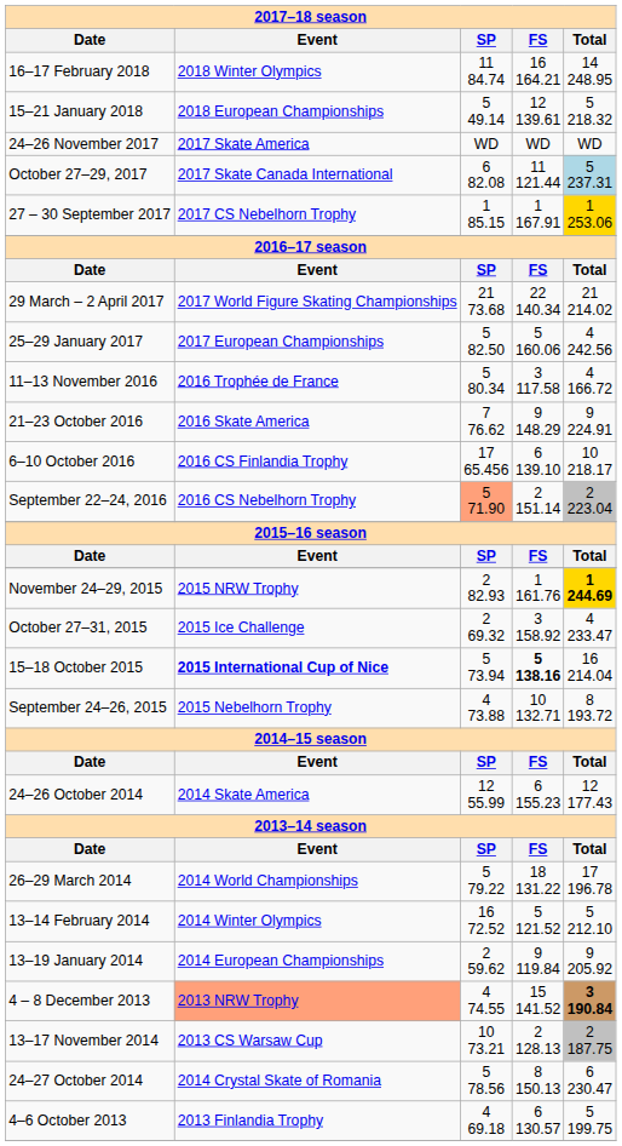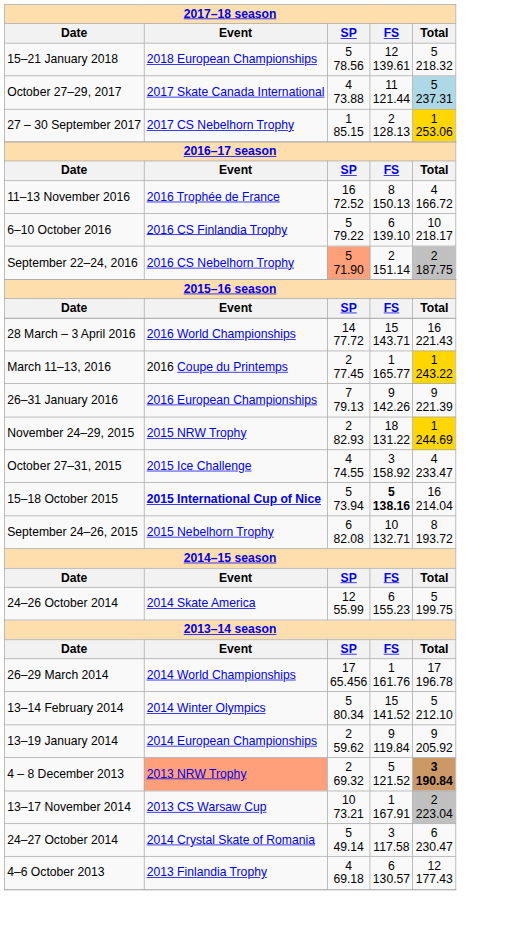 <table class="wikitable">
 <tr>
 <th style="background-color: #ffdead;" colspan=5 align=center><strong><a href='#'>2017–18 season</a></strong></th>
 </tr>
 <tr>
 <th>Date</th>
 <th>Event</th>
 <th><a href='#'>SP</a></th>
 <th><a href='#'>FS</a></th>
 <th>Total</th>
 </tr>
 <tr>
-<td>16–17 February 2018</td>
-<td><a href='#'>2018 Winter Olympics</a></td>
-<td align=center>11 <br> 84.74</td>
-<td align=center>16 <br> 164.21</td>
-<td align=center>14 <br> 248.95</td>
-</tr>
-<tr>
 <td>15–21 January 2018</td>
 <td><a href='#'>2018 European Championships</a></td>
-<td align=center>5 <br> 49.14</td>
+<td align=center>5 <br> 78.56</td>
 <td align=center>12 <br> 139.61</td>
 <td align=center>5 <br> 218.32</td>
 </tr>
 <tr>
-<td>24–26 November 2017</td>
-<td><a href='#'>2017 Skate America</a></td>
-<td align=center>WD</td>
-<td align=center>WD</td>
-<td align=center>WD</td>
-</tr>
-<tr>
 <td>October 27–29, 2017</td>
 <td><a href='#'>2017 Skate Canada International</a></td>
-<td align=center>6 <br> 82.08</td>
+<td align=center>4 <br> 73.88</td>
 <td align=center>11 <br> 121.44</td>
 <td align=center style="background: lightblue;">5 <br> 237.31</td>
 </tr>
 <tr>
 <td>27 – 30 September 2017</td>
 <td><a href='#'>2017 CS Nebelhorn Trophy</a></td>
 <td align=center>1 <br> 85.15</td>
-<td align=center>1 <br> 167.91</td>
+<td align=center>2 <br> 128.13</td>
 <td align=center bgcolor=gold>1 <br> 253.06</td>
 </tr>
 <tr>
 </tr>
 <tr>
 <th style="background-color: #ffdead;" colspan=5 align=center><strong><a href='#'>2016–17 season</a></strong></th>
 </tr>
 <tr>
 <th>Date</th>
 <th>Event</th>
 <th><a href='#'>SP</a></th>
 <th><a href='#'>FS</a></th>
 <th>Total</th>
 </tr>
 <tr>
-<td>29 March – 2 April 2017</td>
-<td><a href='#'>2017 World Figure Skating Championships</a></td>
-<td align="center">21 <br> 73.68</td>
-<td align="center">22 <br> 140.34</td>
-<td align="center">21 <br> 214.02</td>
-</tr>
-<tr>
-<td>25–29 January 2017</td>
-<td><a href='#'>2017 European Championships</a></td>
-<td align="center">5 <br> 82.50</td>
-<td align="center">5 <br> 160.06</td>
-<td align="center">4 <br> 242.56</td>
-</tr>
-<tr>
 <td>11–13 November 2016</td>
 <td><a href='#'>2016 Trophée de France</a></td>
-<td align=center>5 <br> 80.34</td>
-<td align=center>3 <br> 117.58</td>
+<td align=center>16 <br> 72.52</td>
+<td align=center>8 <br> 150.13</td>
 <td align=center>4 <br> 166.72</td>
-</tr>
-<tr>
-<td>21–23 October 2016</td>
-<td><a href='#'>2016 Skate America</a></td>
-<td align=center>7 <br> 76.62</td>
-<td align=center>9 <br> 148.29</td>
-<td align=center>9 <br> 224.91</td>
 </tr>
 <tr>
 <td>6–10 October 2016</td>
 <td><a href='#'>2016 CS Finlandia Trophy</a></td>
-<td align=center>17 <br> 65.456</td>
+<td align=center>5 <br> 79.22</td>
 <td align=center>6 <br> 139.10</td>
 <td align=center>10 <br> 218.17</td>
 </tr>
 <tr>
 <td>September 22–24, 2016</td>
 <td><a href='#'>2016 CS Nebelhorn Trophy</a></td>
 <td align=center style="background: lightsalmon;">5 <br> 71.90</td>
 <td align=center>2 <br> 151.14</td>
-<td align=center bgcolor=silver>2 <br> 223.04</td>
+<td align=center bgcolor=silver>2 <br> 187.75</td>
 </tr>
 <tr>
 </tr>
 <tr>
 <th style="background-color: #ffdead;" colspan=5 align=center><strong><a href='#'>2015–16 season</a></strong></th>
 </tr>
 <tr>
 <th>Date</th>
 <th>Event</th>
 <th><a href='#'>SP</a></th>
 <th><a href='#'>FS</a></th>
 <th>Total</th>
 </tr>
 <tr>
 </tr>
 <tr>
+<td>28 March – 3 April 2016</td>
+<td><a href='#'>2016 World Championships</a></td>
+<td align=center>14 <br> 77.72</td>
+<td align=center>15 <br> 143.71</td>
+<td align=center>16 <br> 221.43</td>
+</tr>
+<tr>
+<td>March 11–13, 2016</td>
+<td>2016 <a href='#'>Coupe du Printemps</a></td>
+<td align=center>2 <br> 77.45</td>
+<td align=center>1 <br> 165.77</td>
+<td align=center bgcolor=gold>1 <br> 243.22</td>
+</tr>
+<tr>
+<td>26–31 January 2016</td>
+<td><a href='#'>2016 European Championships</a></td>
+<td align=center>7 <br> 79.13</td>
+<td align=center>9 <br> 142.26</td>
+<td align=center>9 <br> 221.39</td>
+</tr>
+<tr>
 <td>November 24–29, 2015</td>
 <td><a href='#'>2015 NRW Trophy</a></td>
 <td align=center>2 <br> 82.93</td>
-<td align=center>1 <br> 161.76</td>
-<td align=center bgcolor=gold><strong>1 <br> 244.69</strong></td>
+<td align=center>18 <br> 131.22</td>
+<td align=center bgcolor=gold>1 <br> 244.69</td>
 </tr>
 <tr>
 <td>October 27–31, 2015</td>
 <td><a href='#'>2015 Ice Challenge</a></td>
-<td align=center>2 <br> 69.32</td>
+<td align=center>4 <br> 74.55</td>
 <td align=center>3 <br> 158.92</td>
 <td align=center>4 <br> 233.47</td>
 </tr>
 <tr>
 <td>15–18 October 2015</td>
 <td><strong><a href='#'>2015 International Cup of Nice</a></strong></td>
 <td align=center>5 <br> 73.94</td>
 <td align=center><strong>5 <br> 138.16</strong></td>
 <td align=center>16 <br> 214.04</td>
 </tr>
 <tr>
 <td>September 24–26, 2015</td>
 <td><a href='#'>2015 Nebelhorn Trophy</a></td>
-<td align=center>4 <br> 73.88</td>
+<td align=center>6 <br> 82.08</td>
 <td align=center>10 <br> 132.71</td>
 <td align=center>8 <br> 193.72</td>
 </tr>
 <tr>
 <th style="background-color: #ffdead;" colspan=5 align=center><strong><a href='#'>2014–15 season</a></strong></th>
 </tr>
 <tr>
 <th>Date</th>
 <th>Event</th>
 <th><a href='#'>SP</a></th>
 <th><a href='#'>FS</a></th>
 <th>Total</th>
 </tr>
 <tr>
 <td>24–26 October 2014</td>
 <td><a href='#'>2014 Skate America</a></td>
 <td align=center>12 <br> 55.99</td>
 <td align=center>6 <br> 155.23</td>
-<td align=center>12 <br> 177.43</td>
+<td align=center>5 <br> 199.75</td>
 </tr>
 <tr>
 <th style="background-color: #ffdead;" colspan=5 align=center><strong><a href='#'>2013–14 season</a></strong></th>
 </tr>
 <tr>
 <th>Date</th>
 <th>Event</th>
 <th><a href='#'>SP</a></th>
 <th><a href='#'>FS</a></th>
 <th>Total</th>
 </tr>
 <tr>
 <td>26–29 March 2014</td>
 <td><a href='#'>2014 World Championships</a></td>
-<td align=center>5 <br> 79.22</td>
-<td align=center>18 <br> 131.22</td>
+<td align=center>17 <br> 65.456</td>
+<td align=center>1 <br> 161.76</td>
 <td align=center>17 <br> 196.78</td>
 </tr>
 <tr>
 <td>13–14 February 2014</td>
 <td><a href='#'>2014 Winter Olympics</a></td>
-<td align=center>16 <br> 72.52</td>
-<td align=center>5 <br> 121.52</td>
+<td align=center>5 <br> 80.34</td>
+<td align=center>15 <br> 141.52</td>
 <td align=center>5 <br> 212.10</td>
 </tr>
 <tr>
 <td>13–19 January 2014</td>
 <td><a href='#'>2014 European Championships</a></td>
 <td align=center>2 <br> 59.62</td>
 <td align=center>9 <br> 119.84</td>
 <td align=center>9 <br> 205.92</td>
 </tr>
 <tr>
 <td>4 – 8 December 2013</td>
 <td style="background: lightsalmon;"><a href='#'>2013 NRW Trophy</a></td>
-<td align=center>4 <br> 74.55</td>
-<td align=center>15 <br> 141.52</td>
+<td align=center>2 <br> 69.32</td>
+<td align=center>5 <br> 121.52</td>
 <td align=center bgcolor=cc9966><strong>3 <br> 190.84</strong></td>
 </tr>
 <tr>
 <td>13–17 November 2014</td>
 <td><a href='#'>2013 CS Warsaw Cup</a></td>
 <td align=center>10 <br> 73.21</td>
-<td align=center>2 <br> 128.13</td>
-<td align=center bgcolor=silver>2 <br> 187.75</td>
+<td align=center>1 <br> 167.91</td>
+<td align=center bgcolor=silver>2 <br> 223.04</td>
 </tr>
 <tr>
 <td>24–27 October 2014</td>
 <td><a href='#'>2014 Crystal Skate of Romania</a></td>
-<td align=center>5 <br> 78.56</td>
-<td align=center>8 <br> 150.13</td>
+<td align=center>5 <br> 49.14</td>
+<td align=center>3 <br> 117.58</td>
 <td align=center>6 <br> 230.47</td>
 </tr>
 <tr>
 <td>4–6 October 2013</td>
 <td><a href='#'>2013 Finlandia Trophy</a></td>
 <td align=center>4 <br> 69.18</td>
 <td align=center>6 <br> 130.57</td>
-<td align=center>5 <br> 199.75</td>
+<td align=center>12 <br> 177.43</td>
 </tr>
 <tr>
 </tr>
 </table>
